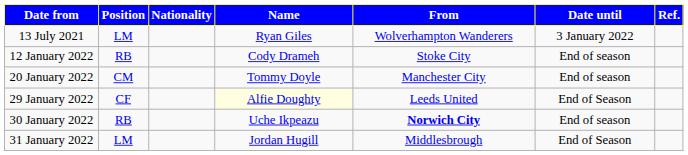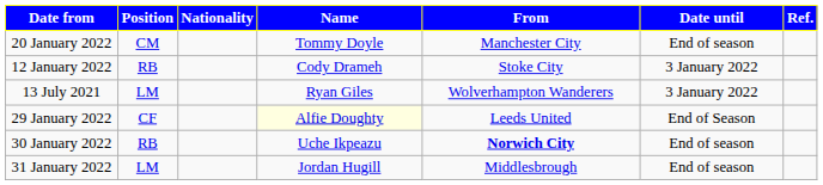 <table class="wikitable"  style="text-align:center; font-size:90%; ">
 <tr>
 <th style="background:blue; color:white; border:1px solid yellow; width:100px;">Date from</th>
 <th style="background:blue; color:white; border:1px solid yellow; width:50px;">Position</th>
 <th style="background:blue; color:white; border:1px solid yellow; width:50px;">Nationality</th>
 <th style="background:blue; color:white; border:1px solid yellow; width:150px;">Name</th>
 <th style="background:blue; color:white; border:1px solid yellow; width:200px;">From</th>
 <th style="background:blue; color:white; border:1px solid yellow; width:130px;">Date until</th>
 <th style="background:blue; color:white; border:1px solid yellow; width:25px;">Ref.</th>
 </tr>
 <tr>
-<td>13 July 2021</td>
-<td><a href='#'>LM</a></td>
+<td>20 January 2022</td>
+<td><a href='#'>CM</a></td>
 <td></td>
-<td><a href='#'>Ryan Giles</a></td>
-<td> <a href='#'>Wolverhampton Wanderers</a></td>
-<td>3 January 2022</td>
+<td><a href='#'>Tommy Doyle</a></td>
+<td> <a href='#'>Manchester City</a></td>
+<td>End of season</td>
 <td></td>
 </tr>
 <tr>
 <td>12 January 2022</td>
 <td><a href='#'>RB</a></td>
 <td></td>
 <td><a href='#'>Cody Drameh</a></td>
 <td> <a href='#'>Stoke City</a></td>
-<td>End of season</td>
+<td>3 January 2022</td>
 <td></td>
 </tr>
 <tr>
-<td>20 January 2022</td>
-<td><a href='#'>CM</a></td>
+<td>13 July 2021</td>
+<td><a href='#'>LM</a></td>
 <td></td>
-<td><a href='#'>Tommy Doyle</a></td>
-<td> <a href='#'>Manchester City</a></td>
-<td>End of season</td>
+<td><a href='#'>Ryan Giles</a></td>
+<td> <a href='#'>Wolverhampton Wanderers</a></td>
+<td>3 January 2022</td>
 <td></td>
 </tr>
 <tr>
 <td>29 January 2022</td>
 <td><a href='#'>CF</a></td>
 <td></td>
 <td style="background: lightyellow;"><a href='#'>Alfie Doughty</a></td>
 <td> <a href='#'>Leeds United</a></td>
 <td>End of Season</td>
 <td></td>
 </tr>
 <tr>
 <td>30 January 2022</td>
 <td><a href='#'>RB</a></td>
 <td></td>
 <td><a href='#'>Uche Ikpeazu</a></td>
 <td><strong> <a href='#'>Norwich City</a></strong></td>
 <td>End of season</td>
 <td></td>
 </tr>
 <tr>
 <td>31 January 2022</td>
 <td><a href='#'>LM</a></td>
 <td></td>
 <td><a href='#'>Jordan Hugill</a></td>
 <td> <a href='#'>Middlesbrough</a></td>
-<td>End of Season</td>
+<td>End of season</td>
 <td></td>
 </tr>
 </table>
